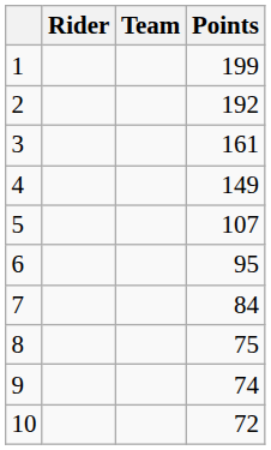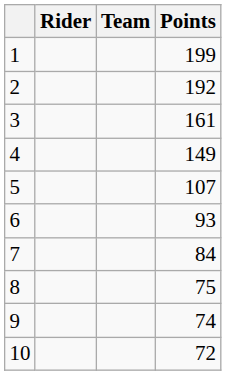 <table class="wikitable">
 <tr>
 <th></th>
 <th>Rider</th>
 <th>Team</th>
 <th>Points</th>
 </tr>
 <tr>
 <td>1</td>
 <td>  </td>
 <td></td>
 <td align=right>199</td>
 </tr>
 <tr>
 <td>2</td>
 <td></td>
 <td></td>
 <td align=right>192</td>
 </tr>
 <tr>
 <td>3</td>
 <td> </td>
 <td></td>
 <td align=right>161</td>
 </tr>
 <tr>
 <td>4</td>
 <td></td>
 <td></td>
 <td align=right>149</td>
 </tr>
 <tr>
 <td>5</td>
 <td></td>
 <td></td>
 <td align=right>107</td>
 </tr>
 <tr>
 <td>6</td>
 <td></td>
 <td></td>
-<td align=right>95</td>
+<td align=right>93</td>
 </tr>
 <tr>
 <td>7</td>
 <td></td>
 <td></td>
 <td align=right>84</td>
 </tr>
 <tr>
 <td>8</td>
 <td></td>
 <td></td>
 <td align=right>75</td>
 </tr>
 <tr>
 <td>9</td>
 <td></td>
 <td></td>
 <td align=right>74</td>
 </tr>
 <tr>
 <td>10</td>
 <td></td>
 <td></td>
 <td align=right>72</td>
 </tr>
 </table>
